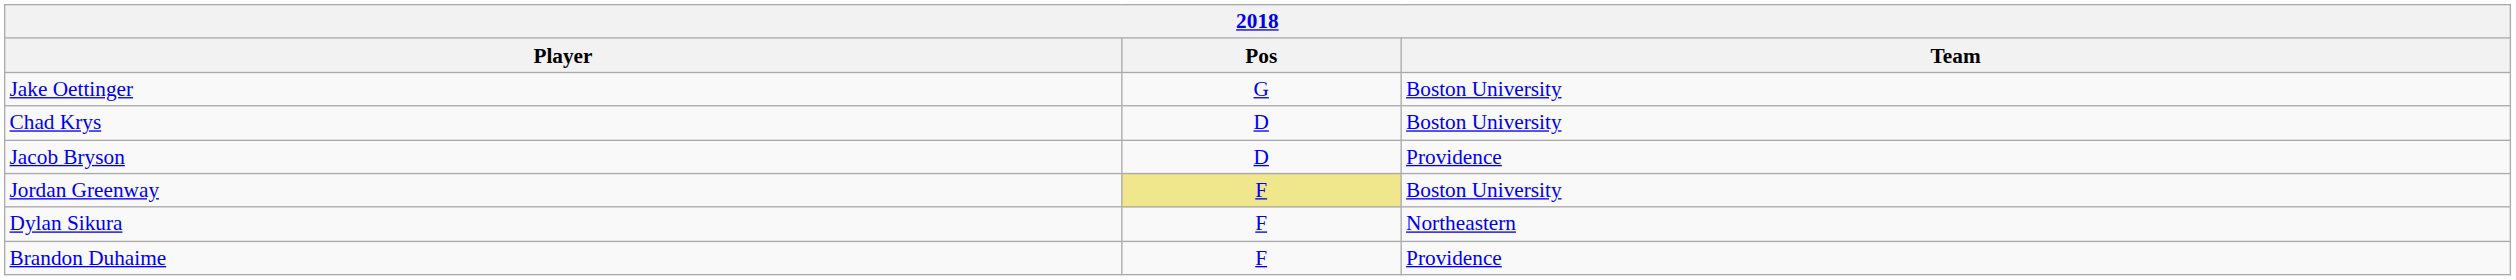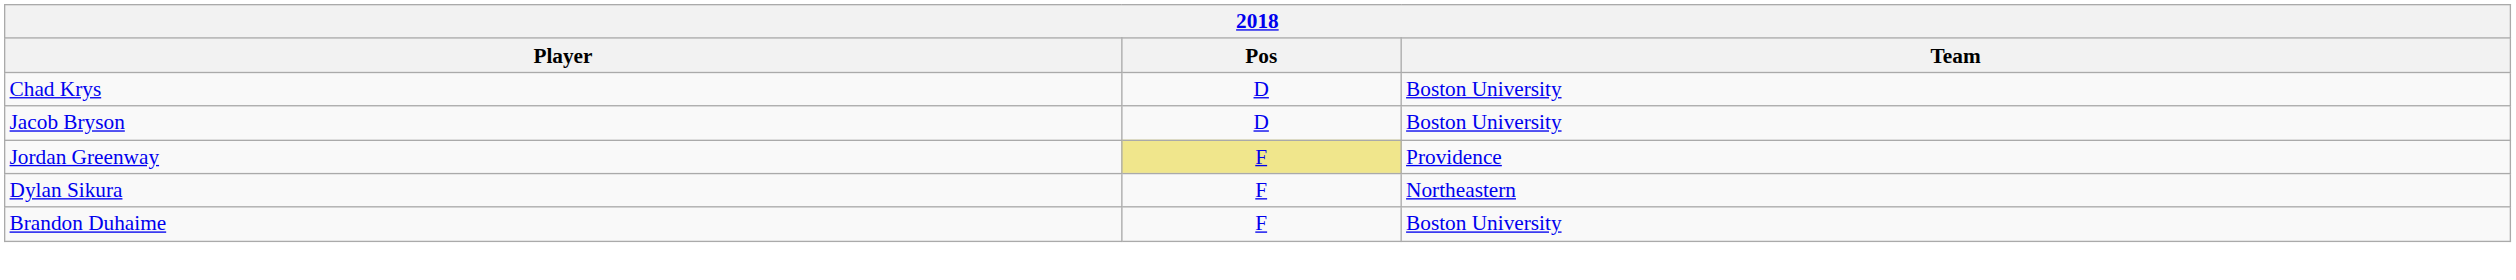 <table class="wikitable" width=95%>
 <tr>
 <th colspan=3><a href='#'>2018</a></th>
 </tr>
 <tr>
 <th>Player</th>
 <th>Pos</th>
 <th>Team</th>
 </tr>
 <tr>
-<td><a href='#'>Jake Oettinger</a></td>
-<td align=center><a href='#'>G</a></td>
-<td><a href='#'>Boston University</a></td>
-</tr>
-<tr>
 <td><a href='#'>Chad Krys</a></td>
 <td align=center><a href='#'>D</a></td>
 <td><a href='#'>Boston University</a></td>
 </tr>
 <tr>
 <td><a href='#'>Jacob Bryson</a></td>
 <td align=center><a href='#'>D</a></td>
-<td><a href='#'>Providence</a></td>
+<td><a href='#'>Boston University</a></td>
 </tr>
 <tr>
 <td><a href='#'>Jordan Greenway</a></td>
 <td align=center style="background: khaki;"><a href='#'>F</a></td>
-<td><a href='#'>Boston University</a></td>
+<td><a href='#'>Providence</a></td>
 </tr>
 <tr>
 <td><a href='#'>Dylan Sikura</a></td>
 <td align=center><a href='#'>F</a></td>
 <td><a href='#'>Northeastern</a></td>
 </tr>
 <tr>
 <td><a href='#'>Brandon Duhaime</a></td>
 <td align=center><a href='#'>F</a></td>
-<td><a href='#'>Providence</a></td>
+<td><a href='#'>Boston University</a></td>
 </tr>
 </table>
